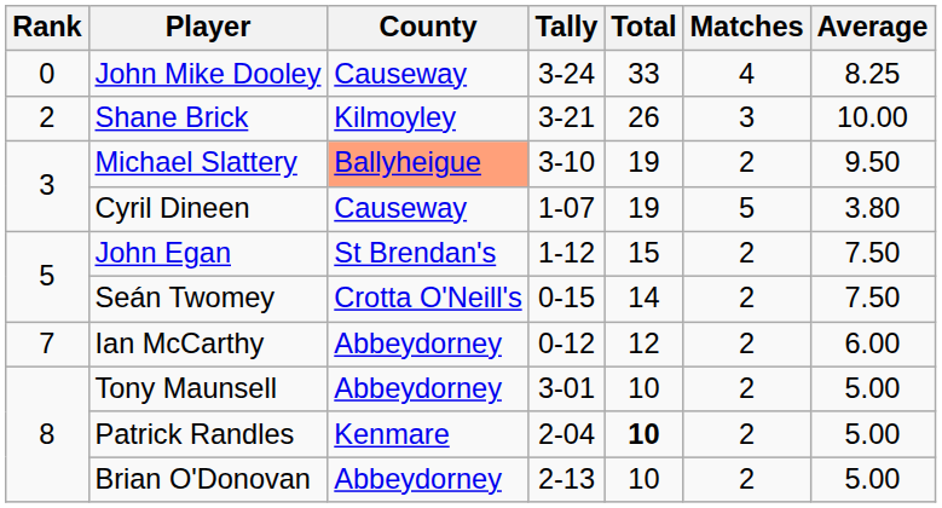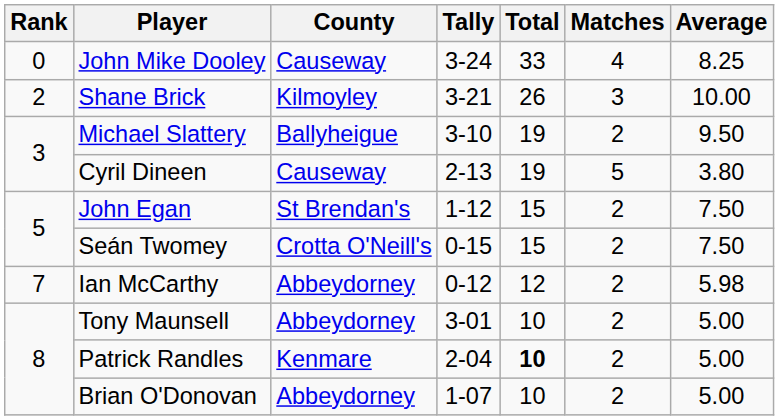 <table class="wikitable">
 <tr>
 <th>Rank</th>
 <th>Player</th>
 <th>County</th>
 <th>Tally</th>
 <th>Total</th>
 <th>Matches</th>
 <th>Average</th>
 </tr>
 <tr>
 <td rowspan=1 align=center>0</td>
 <td><a href='#'>John Mike Dooley</a></td>
 <td><a href='#'>Causeway</a></td>
 <td align=center>3-24</td>
 <td align=center>33</td>
 <td align=center>4</td>
 <td align=center>8.25</td>
 </tr>
 <tr>
 <td rowspan=1 align=center>2</td>
 <td><a href='#'>Shane Brick</a></td>
 <td><a href='#'>Kilmoyley</a></td>
 <td align=center>3-21</td>
 <td align=center>26</td>
 <td align=center>3</td>
 <td align=center>10.00</td>
 </tr>
 <tr>
 <td rowspan=2 align=center>3</td>
 <td><a href='#'>Michael Slattery</a></td>
-<td style="background: lightsalmon;"><a href='#'>Ballyheigue</a></td>
+<td><a href='#'>Ballyheigue</a></td>
 <td align=center>3-10</td>
 <td align=center>19</td>
 <td align=center>2</td>
 <td align=center>9.50</td>
 </tr>
 <tr>
 <td>Cyril Dineen</td>
 <td><a href='#'>Causeway</a></td>
-<td align=center>1-07</td>
+<td align=center>2-13</td>
 <td align=center>19</td>
 <td align=center>5</td>
 <td align=center>3.80</td>
 </tr>
 <tr>
 <td rowspan=2 align=center>5</td>
 <td><a href='#'>John Egan</a></td>
 <td><a href='#'>St Brendan's</a></td>
 <td align=center>1-12</td>
 <td align=center>15</td>
 <td align=center>2</td>
 <td align=center>7.50</td>
 </tr>
 <tr>
 <td>Seán Twomey</td>
 <td><a href='#'>Crotta O'Neill's</a></td>
 <td align=center>0-15</td>
-<td align=center>14</td>
+<td align=center>15</td>
 <td align=center>2</td>
 <td align=center>7.50</td>
 </tr>
 <tr>
 <td rowspan=1 align=center>7</td>
 <td>Ian McCarthy</td>
 <td><a href='#'>Abbeydorney</a></td>
 <td align=center>0-12</td>
 <td align=center>12</td>
 <td align=center>2</td>
-<td align=center>6.00</td>
+<td align=center>5.98</td>
 </tr>
 <tr>
 <td rowspan=3 align=center>8</td>
 <td>Tony Maunsell</td>
 <td><a href='#'>Abbeydorney</a></td>
 <td align=center>3-01</td>
 <td align=center>10</td>
 <td align=center>2</td>
 <td align=center>5.00</td>
 </tr>
 <tr>
 <td>Patrick Randles</td>
 <td><a href='#'>Kenmare</a></td>
 <td align=center>2-04</td>
 <td align=center><strong>10</strong></td>
 <td align=center>2</td>
 <td align=center>5.00</td>
 </tr>
 <tr>
 <td>Brian O'Donovan</td>
 <td><a href='#'>Abbeydorney</a></td>
-<td align=center>2-13</td>
+<td align=center>1-07</td>
 <td align=center>10</td>
 <td align=center>2</td>
 <td align=center>5.00</td>
 </tr>
 </table>
